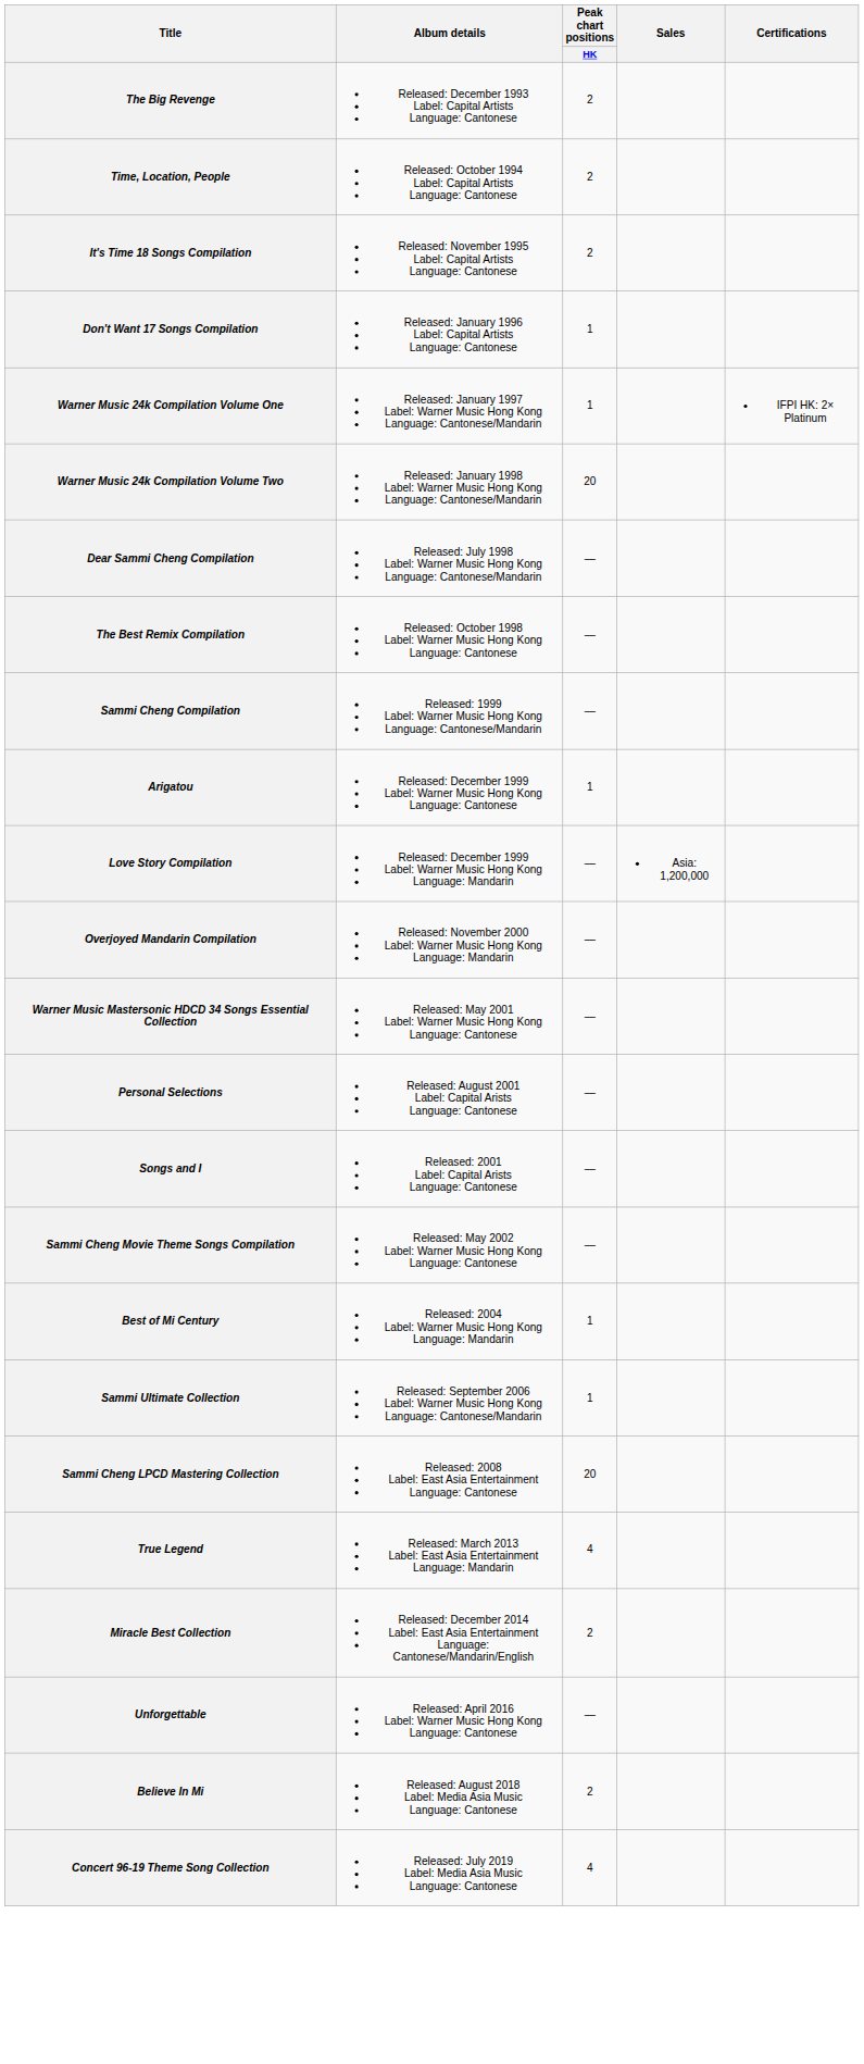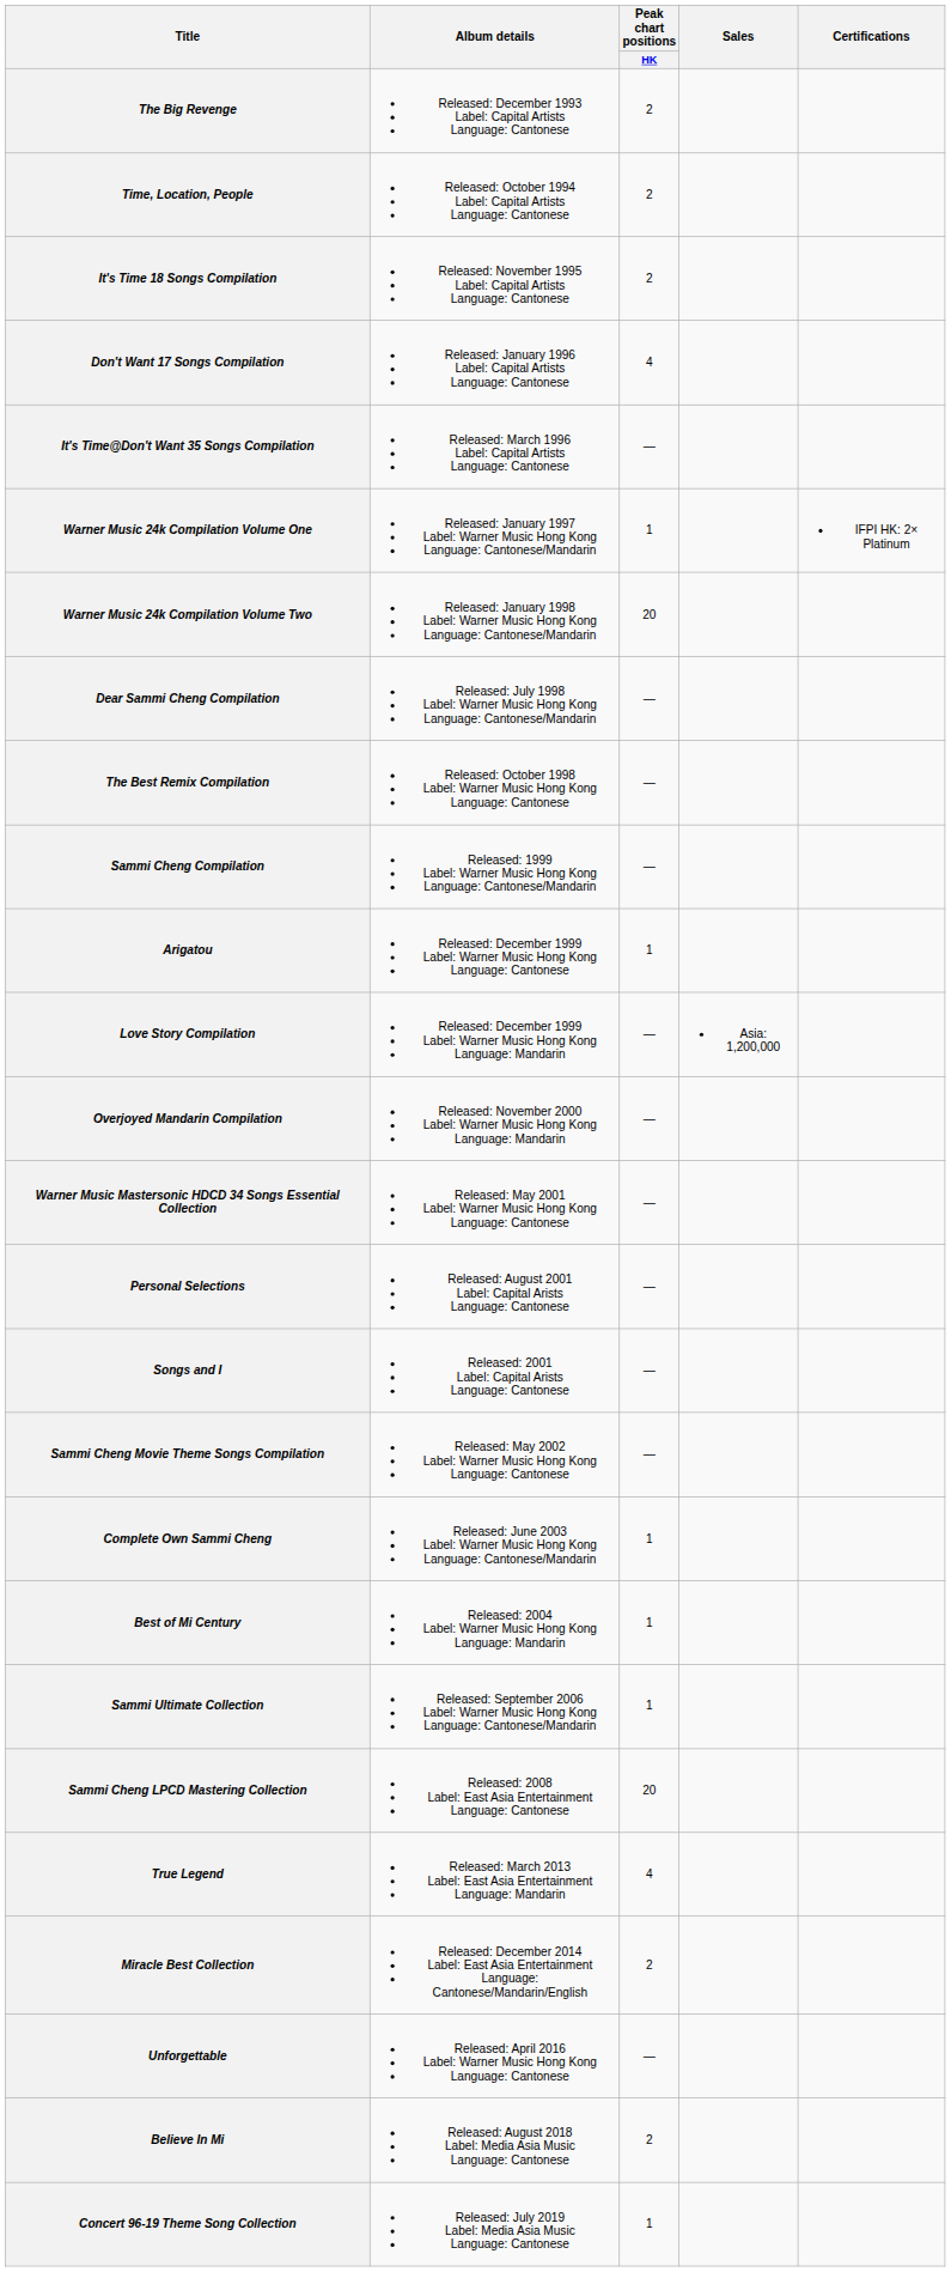 <table class="wikitable plainrowheaders" style="text-align:center;">
 <tr>
 <th rowspan="2">Title</th>
 <th rowspan="2">Album details</th>
 <th>Peak chart positions</th>
 <th rowspan="2">Sales</th>
 <th rowspan="2">Certifications</th>
 </tr>
 <tr>
 <th scope="col" style="width:3em;font-size:90%;"><a href='#'>HK</a><br></th>
 </tr>
 <tr>
 <th scope="row"><em>The Big Revenge</em></th>
 <td><br><ul><li>Released: December 1993</li><li>Label: Capital Artists</li><li>Language: Cantonese</li></ul></td>
 <td>2</td>
 <td></td>
 <td></td>
 </tr>
 <tr>
 <th scope="row"><em>Time, Location, People</em></th>
 <td><br><ul><li>Released: October 1994</li><li>Label: Capital Artists</li><li>Language: Cantonese</li></ul></td>
 <td>2</td>
 <td></td>
 <td></td>
 </tr>
 <tr>
 <th scope="row"><em>It's Time 18 Songs Compilation</em></th>
 <td><br><ul><li>Released: November 1995</li><li>Label: Capital Artists</li><li>Language: Cantonese</li></ul></td>
 <td>2</td>
 <td></td>
 <td></td>
 </tr>
 <tr>
 <th scope="row"><em>Don't Want 17 Songs Compilation</em></th>
 <td><br><ul><li>Released: January 1996</li><li>Label: Capital Artists</li><li>Language: Cantonese</li></ul></td>
-<td>1</td>
+<td>4</td>
+<td></td>
+<td></td>
+</tr>
+<tr>
+<th scope="row"><em>It's Time@Don't Want 35 Songs Compilation</em></th>
+<td><br><ul><li>Released: March 1996</li><li>Label: Capital Artists</li><li>Language: Cantonese</li></ul></td>
+<td>—</td>
 <td></td>
 <td></td>
 </tr>
 <tr>
 <th scope="row"><em>Warner Music 24k Compilation Volume One</em></th>
 <td><br><ul><li>Released: January 1997</li><li>Label: Warner Music Hong Kong</li><li>Language: Cantonese/Mandarin</li></ul></td>
 <td>1</td>
 <td></td>
 <td><br><ul><li>IFPI HK: 2× Platinum</li></ul></td>
 </tr>
 <tr>
 <th scope="row"><em>Warner Music 24k Compilation Volume Two</em></th>
 <td><br><ul><li>Released: January 1998</li><li>Label: Warner Music Hong Kong</li><li>Language: Cantonese/Mandarin</li></ul></td>
 <td>20</td>
 <td></td>
 <td></td>
 </tr>
 <tr>
 <th scope="row"><em>Dear Sammi Cheng Compilation</em></th>
 <td><br><ul><li>Released: July 1998</li><li>Label: Warner Music Hong Kong</li><li>Language: Cantonese/Mandarin</li></ul></td>
 <td>—</td>
 <td></td>
 <td></td>
 </tr>
 <tr>
 <th scope="row"><em>The Best Remix Compilation</em></th>
 <td><br><ul><li>Released: October 1998</li><li>Label: Warner Music Hong Kong</li><li>Language: Cantonese</li></ul></td>
 <td>—</td>
 <td></td>
 <td></td>
 </tr>
 <tr>
 <th scope="row"><em>Sammi Cheng Compilation</em></th>
 <td><br><ul><li>Released: 1999</li><li>Label: Warner Music Hong Kong</li><li>Language: Cantonese/Mandarin</li></ul></td>
 <td>—</td>
 <td></td>
 <td></td>
 </tr>
 <tr>
 <th scope="row"><em>Arigatou </em></th>
 <td><br><ul><li>Released: December 1999</li><li>Label: Warner Music Hong Kong</li><li>Language: Cantonese</li></ul></td>
 <td>1</td>
 <td></td>
 <td></td>
 </tr>
 <tr>
 <th scope="row"><em>Love Story Compilation</em></th>
 <td><br><ul><li>Released: December 1999</li><li>Label: Warner Music Hong Kong</li><li>Language: Mandarin</li></ul></td>
 <td>—</td>
 <td><br><ul><li>Asia: 1,200,000</li></ul></td>
 <td></td>
 </tr>
 <tr>
 <th scope="row"><em>Overjoyed Mandarin Compilation</em></th>
 <td><br><ul><li>Released: November 2000</li><li>Label: Warner Music Hong Kong</li><li>Language: Mandarin</li></ul></td>
 <td>—</td>
 <td></td>
 <td></td>
 </tr>
 <tr>
 <th scope="row"><em>Warner Music Mastersonic HDCD 34 Songs Essential Collection</em></th>
 <td><br><ul><li>Released: May 2001</li><li>Label: Warner Music Hong Kong</li><li>Language: Cantonese</li></ul></td>
 <td>—</td>
 <td></td>
 <td></td>
 </tr>
 <tr>
 <th scope="row"><em>Personal Selections</em></th>
 <td><br><ul><li>Released: August 2001</li><li>Label: Capital Arists</li><li>Language: Cantonese</li></ul></td>
 <td>—</td>
 <td></td>
 <td></td>
 </tr>
 <tr>
 <th scope="row"><em>Songs and I</em></th>
 <td><br><ul><li>Released: 2001</li><li>Label: Capital Arists</li><li>Language: Cantonese</li></ul></td>
 <td>—</td>
 <td></td>
 <td></td>
 </tr>
 <tr>
 <th scope="row"><em>Sammi Cheng Movie Theme Songs Compilation</em></th>
 <td><br><ul><li>Released: May 2002</li><li>Label: Warner Music Hong Kong</li><li>Language: Cantonese</li></ul></td>
 <td>—</td>
 <td></td>
 <td></td>
 </tr>
 <tr>
+<th scope="row"><em>Complete Own Sammi Cheng</em></th>
+<td><br><ul><li>Released: June 2003</li><li>Label: Warner Music Hong Kong</li><li>Language: Cantonese/Mandarin</li></ul></td>
+<td>1</td>
+<td></td>
+<td></td>
+</tr>
+<tr>
 <th scope="row"><em>Best of Mi Century</em></th>
 <td><br><ul><li>Released: 2004</li><li>Label: Warner Music Hong Kong</li><li>Language: Mandarin</li></ul></td>
 <td>1</td>
 <td></td>
 <td></td>
 </tr>
 <tr>
 <th scope="row"><em>Sammi Ultimate Collection</em></th>
 <td><br><ul><li>Released: September 2006</li><li>Label: Warner Music Hong Kong</li><li>Language: Cantonese/Mandarin</li></ul></td>
 <td>1</td>
 <td></td>
 <td></td>
 </tr>
 <tr>
 <th scope="row"><em>Sammi Cheng LPCD Mastering Collection</em></th>
 <td><br><ul><li>Released: 2008</li><li>Label: East Asia Entertainment</li><li>Language: Cantonese</li></ul></td>
 <td>20</td>
 <td></td>
 <td></td>
 </tr>
 <tr>
 <th scope="row"><em>True Legend</em></th>
 <td><br><ul><li>Released: March 2013</li><li>Label: East Asia Entertainment</li><li>Language: Mandarin</li></ul></td>
 <td>4</td>
 <td></td>
 <td></td>
 </tr>
 <tr>
 <th scope="row"><em>Miracle Best Collection</em></th>
 <td><br><ul><li>Released: December 2014</li><li>Label: East Asia Entertainment</li><li>Language: Cantonese/Mandarin/English</li></ul></td>
 <td>2</td>
 <td></td>
 <td></td>
 </tr>
 <tr>
 <th scope="row"><em>Unforgettable</em></th>
 <td><br><ul><li>Released: April 2016</li><li>Label: Warner Music Hong Kong</li><li>Language: Cantonese</li></ul></td>
 <td>—</td>
 <td></td>
 <td></td>
 </tr>
 <tr>
 <th scope="row"><em>Believe In Mi</em></th>
 <td><br><ul><li>Released: August 2018</li><li>Label: Media Asia Music</li><li>Language: Cantonese</li></ul></td>
 <td>2</td>
 <td></td>
 <td></td>
 </tr>
 <tr>
 <th scope="row"><em>Concert 96-19 Theme Song Collection</em></th>
 <td><br><ul><li>Released: July 2019</li><li>Label: Media Asia Music</li><li>Language: Cantonese</li></ul></td>
-<td>4</td>
+<td>1</td>
 <td></td>
 <td></td>
 </tr>
 </table>
